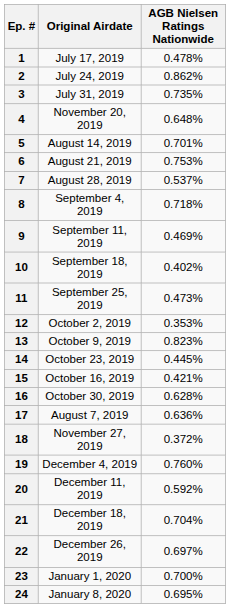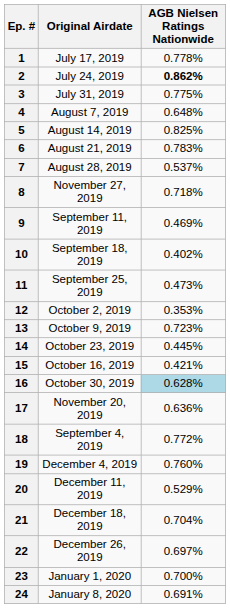 <table class="wikitable" style="text-align:center">
 <tr>
 <th rowspan=1 style="width:40px">Ep. #</th>
 <th style="width:135px">Original Airdate</th>
 <th width="110">AGB Nielsen Ratings Nationwide</th>
 </tr>
 <tr>
 <th>1</th>
 <td>July 17, 2019</td>
-<td>0.478%</td>
+<td>0.778%</td>
 </tr>
 <tr>
 <th>2</th>
 <td>July 24, 2019</td>
-<td>0.862%</td>
+<td><strong>0.862%</strong></td>
 </tr>
 <tr>
 <th>3</th>
 <td>July 31, 2019</td>
-<td>0.735%</td>
+<td>0.775%</td>
 </tr>
 <tr>
 <th>4</th>
-<td>November 20, 2019</td>
+<td>August 7, 2019</td>
 <td>0.648%</td>
 </tr>
 <tr>
 <th>5</th>
 <td>August 14, 2019</td>
-<td>0.701%</td>
+<td>0.825%</td>
 </tr>
 <tr>
 <th>6</th>
 <td>August 21, 2019</td>
-<td>0.753%</td>
+<td>0.783%</td>
 </tr>
 <tr>
 <th>7</th>
 <td>August 28, 2019</td>
 <td>0.537%</td>
 </tr>
 <tr>
 <th>8</th>
-<td>September 4, 2019</td>
+<td>November 27, 2019</td>
 <td>0.718%</td>
 </tr>
 <tr>
 <th>9</th>
 <td>September 11, 2019</td>
 <td>0.469%</td>
 </tr>
 <tr>
 <th>10</th>
 <td>September 18, 2019</td>
 <td>0.402%</td>
 </tr>
 <tr>
 <th>11</th>
 <td>September 25, 2019</td>
 <td>0.473%</td>
 </tr>
 <tr>
 <th>12</th>
 <td>October 2, 2019</td>
 <td>0.353%</td>
 </tr>
 <tr>
 <th>13</th>
 <td>October 9, 2019</td>
-<td>0.823%</td>
+<td>0.723%</td>
 </tr>
 <tr>
 <th>14</th>
 <td>October 23, 2019</td>
 <td>0.445%</td>
 </tr>
 <tr>
 <th>15</th>
 <td>October 16, 2019</td>
 <td>0.421%</td>
 </tr>
 <tr>
 <th>16</th>
 <td>October 30, 2019</td>
-<td>0.628%</td>
+<td style="background: lightblue;">0.628%</td>
 </tr>
 <tr>
 <th>17</th>
-<td>August 7, 2019</td>
+<td>November 20, 2019</td>
 <td>0.636%</td>
 </tr>
 <tr>
 <th>18</th>
-<td>November 27, 2019</td>
-<td>0.372%</td>
+<td>September 4, 2019</td>
+<td>0.772%</td>
 </tr>
 <tr>
 <th>19</th>
 <td>December 4, 2019</td>
 <td>0.760%</td>
 </tr>
 <tr>
 <th>20</th>
 <td>December 11, 2019</td>
-<td>0.592%</td>
+<td>0.529%</td>
 </tr>
 <tr>
 <th>21</th>
 <td>December 18, 2019</td>
 <td>0.704%</td>
 </tr>
 <tr>
 <th>22</th>
 <td>December 26, 2019</td>
 <td>0.697%</td>
 </tr>
 <tr>
 <th>23</th>
 <td>January 1, 2020</td>
 <td>0.700%</td>
 </tr>
 <tr>
 <th>24</th>
 <td>January 8, 2020</td>
-<td>0.695%</td>
+<td>0.691%</td>
 </tr>
 </table>
